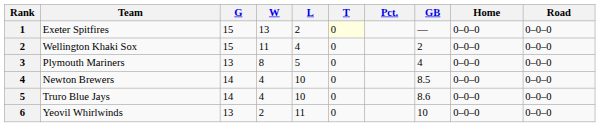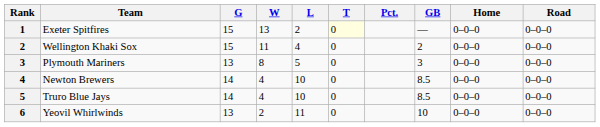 <table class="wikitable">
 <tr>
 <th scope="col" width="5%">Rank</th>
 <th scope="col" width="25%">Team</th>
 <th scope="col" width="5%"><a href='#'>G</a></th>
 <th scope="col" width="5%"><a href='#'>W</a></th>
 <th scope="col" width="5%"><a href='#'>L</a></th>
 <th scope="col" width="5%"><a href='#'>T</a></th>
 <th scope="col" width="7%"><a href='#'>Pct.</a></th>
 <th scope="col" width="5%"><a href='#'>GB</a></th>
 <th scope="col" width="10%">Home</th>
 <th scope="col" width="10%">Road</th>
 </tr>
 <tr>
 <th>1</th>
 <td style="text-align:left;">Exeter Spitfires</td>
 <td>15</td>
 <td>13</td>
 <td>2</td>
 <td style="background: lightyellow;">0</td>
 <td></td>
 <td>—</td>
 <td>0–0–0</td>
 <td>0–0–0</td>
 </tr>
 <tr>
 <th>2</th>
 <td style="text-align:left;">Wellington Khaki Sox</td>
 <td>15</td>
 <td>11</td>
 <td>4</td>
 <td>0</td>
 <td></td>
 <td>2</td>
 <td>0–0–0</td>
 <td>0–0–0</td>
 </tr>
 <tr>
 <th>3</th>
 <td style="text-align:left;">Plymouth Mariners</td>
 <td>13</td>
 <td>8</td>
 <td>5</td>
 <td>0</td>
 <td></td>
-<td>4</td>
+<td>3</td>
 <td>0–0–0</td>
 <td>0–0–0</td>
 </tr>
 <tr>
 <th>4</th>
 <td style="text-align:left;">Newton Brewers</td>
 <td>14</td>
 <td>4</td>
 <td>10</td>
 <td>0</td>
 <td></td>
 <td>8.5</td>
 <td>0–0–0</td>
 <td>0–0–0</td>
 </tr>
 <tr>
 <th>5</th>
 <td style="text-align:left;">Truro Blue Jays</td>
 <td>14</td>
 <td>4</td>
 <td>10</td>
 <td>0</td>
 <td></td>
-<td>8.6</td>
+<td>8.5</td>
 <td>0–0–0</td>
 <td>0–0–0</td>
 </tr>
 <tr>
 <th>6</th>
 <td style="text-align:left;">Yeovil Whirlwinds</td>
 <td>13</td>
 <td>2</td>
 <td>11</td>
 <td>0</td>
 <td></td>
 <td>10</td>
 <td>0–0–0</td>
 <td>0–0–0</td>
 </tr>
 </table>
